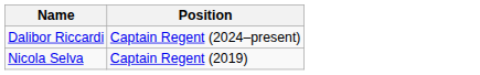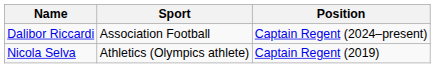 <table class="wikitable sortable">
 <tr>
 <th>Name</th>
+<th>Sport</th>
 <th>Position</th>
 </tr>
 <tr>
 <td data-sort-value="Riccardi,Dalibor"><a href='#'>Dalibor Riccardi</a></td>
+<td>Association Football</td>
 <td><a href='#'>Captain Regent</a> (2024–present)</td>
 </tr>
 <tr>
 <td data-sort-value="Selva,Nicola"><a href='#'>Nicola Selva</a></td>
+<td>Athletics (Olympics athlete)</td>
 <td><a href='#'>Captain Regent</a> (2019)</td>
 </tr>
 </table>
